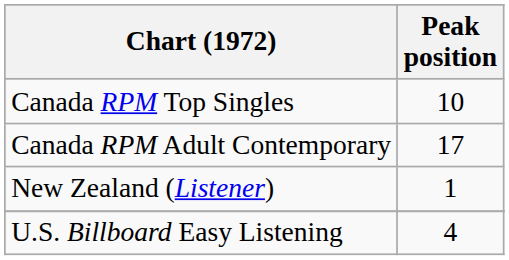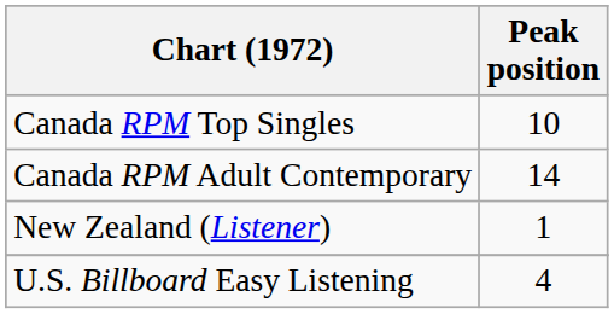 <table class="wikitable sortable">
 <tr>
 <th align="left">Chart (1972)</th>
 <th style="text-align:center;">Peak<br>position</th>
 </tr>
 <tr>
 <td align="left">Canada <em><a href='#'>RPM</a></em> Top Singles</td>
 <td style="text-align:center;">10</td>
 </tr>
 <tr>
 <td align="left">Canada <em>RPM</em> Adult Contemporary</td>
-<td style="text-align:center;">17</td>
+<td style="text-align:center;">14</td>
 </tr>
 <tr>
 <td>New Zealand (<em><a href='#'>Listener</a></em>)</td>
 <td style="text-align:center;">1</td>
 </tr>
 <tr>
 </tr>
 <tr>
 <td>U.S. <em>Billboard</em> Easy Listening</td>
 <td style="text-align:center;">4</td>
 </tr>
 </table>
